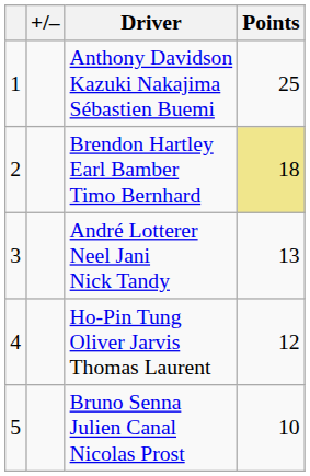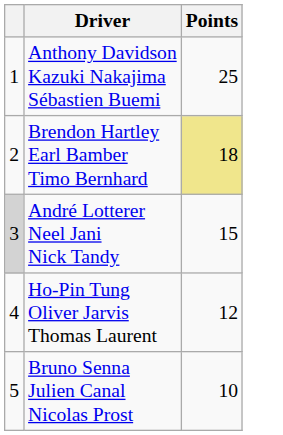 <table class="wikitable" style="font-size: 95%;">
 <tr>
 <th scope="col"></th>
-<th scope="col">+/–</th>
 <th scope="col">Driver</th>
 <th scope="col">Points</th>
 </tr>
 <tr>
 <td align="center">1</td>
-<td align="left"></td>
 <td> <a href='#'>Anthony Davidson</a><br> <a href='#'>Kazuki Nakajima</a><br> <a href='#'>Sébastien Buemi</a></td>
 <td align="right">25</td>
 </tr>
 <tr>
 <td align="center">2</td>
-<td align="left"></td>
 <td> <a href='#'>Brendon Hartley</a><br> <a href='#'>Earl Bamber</a><br> <a href='#'>Timo Bernhard</a></td>
 <td align="right" style="background: khaki;">18</td>
 </tr>
 <tr>
-<td align="center">3</td>
-<td align="left"></td>
+<td align="center" style="background: lightgrey;">3</td>
 <td> <a href='#'>André Lotterer</a><br> <a href='#'>Neel Jani</a><br> <a href='#'>Nick Tandy</a></td>
-<td align="right">13</td>
+<td align="right">15</td>
 </tr>
 <tr>
 <td align="center">4</td>
-<td align="left"></td>
 <td> <a href='#'>Ho-Pin Tung</a><br> <a href='#'>Oliver Jarvis</a><br> Thomas Laurent</td>
 <td align="right">12</td>
 </tr>
 <tr>
 <td align="center">5</td>
-<td align="left"></td>
 <td> <a href='#'>Bruno Senna</a><br> <a href='#'>Julien Canal</a><br> <a href='#'>Nicolas Prost</a></td>
 <td align="right">10</td>
 </tr>
 </table>
